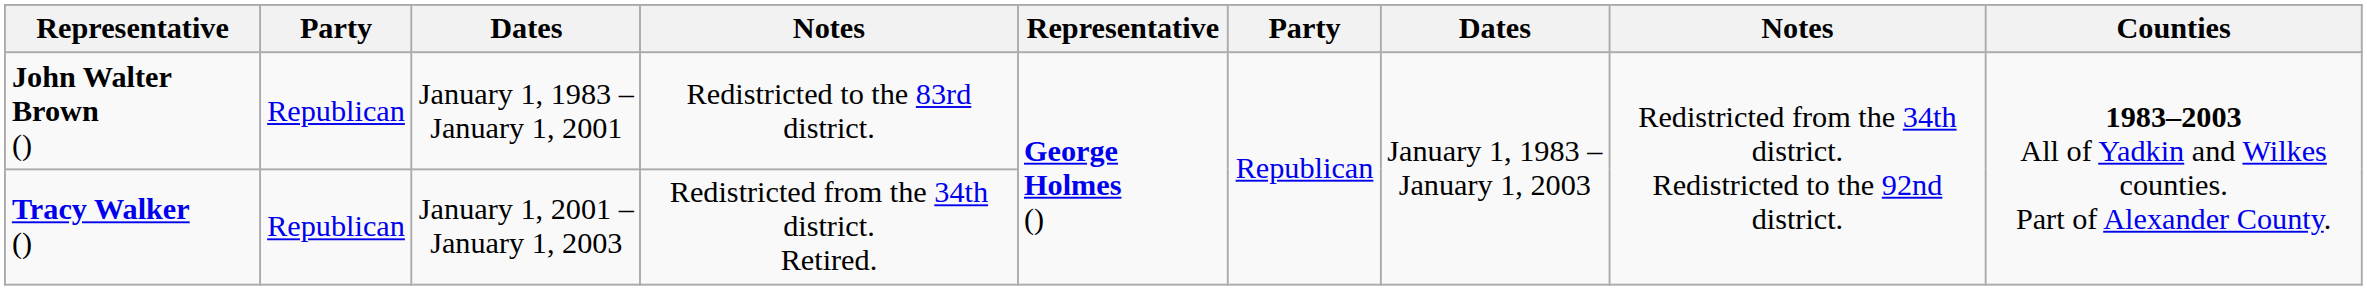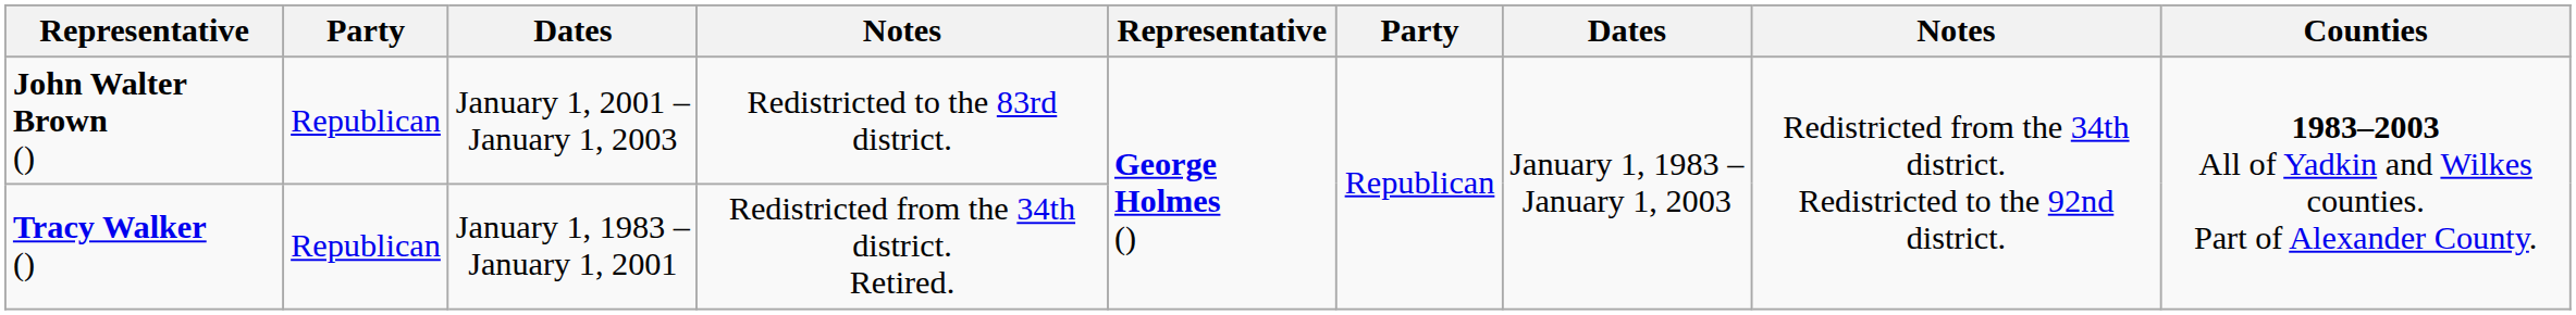 <table class=wikitable style="text-align:center">
 <tr>
 <th>Representative</th>
 <th>Party</th>
 <th>Dates</th>
 <th>Notes</th>
 <th>Representative</th>
 <th>Party</th>
 <th>Dates</th>
 <th>Notes</th>
 <th>Counties</th>
 </tr>
 <tr style="height:3em">
 <td align=left><strong>John Walter Brown</strong><br>()</td>
 <td><a href='#'>Republican</a></td>
-<td nowrap>January 1, 1983 – <br> January 1, 2001</td>
+<td nowrap>January 1, 2001 – <br> January 1, 2003</td>
 <td>Redistricted to the <a href='#'>83rd</a> district.</td>
 <td rowspan=2 align=left><br><strong><a href='#'>George Holmes</a></strong><br>()</td>
 <td rowspan=2 ><a href='#'>Republican</a></td>
 <td rowspan=2 nowrap>January 1, 1983 – <br> January 1, 2003</td>
 <td rowspan=2>Redistricted from the <a href='#'>34th</a> district. <br> Redistricted to the <a href='#'>92nd</a> district.</td>
 <td rowspan=2><strong>1983–2003</strong> <br> All of <a href='#'>Yadkin</a> and <a href='#'>Wilkes</a> counties. <br> Part of <a href='#'>Alexander County</a>.</td>
 </tr>
 <tr style="height:3em">
 <td align=left><strong><a href='#'>Tracy Walker</a></strong><br>()</td>
 <td><a href='#'>Republican</a></td>
-<td nowrap>January 1, 2001 – <br> January 1, 2003</td>
+<td nowrap>January 1, 1983 – <br> January 1, 2001</td>
 <td>Redistricted from the <a href='#'>34th</a> district. <br> Retired.</td>
 </tr>
 </table>
